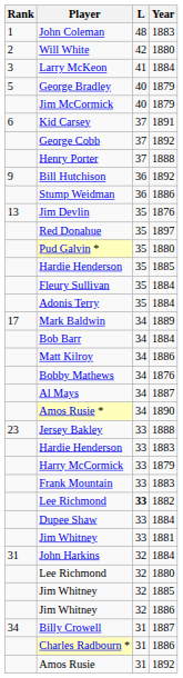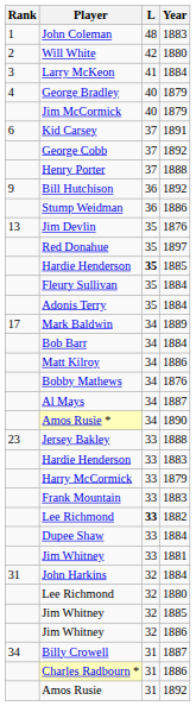 <table class="wikitable" style="float:left;">
 <tr style="white-space:nowrap;">
 <th>Rank</th>
 <th>Player</th>
 <th>L</th>
 <th>Year</th>
 </tr>
 <tr>
 <td>1</td>
 <td><a href='#'>John Coleman</a></td>
 <td>48</td>
 <td>1883</td>
 </tr>
 <tr>
 <td>2</td>
 <td><a href='#'>Will White</a></td>
 <td>42</td>
 <td>1880</td>
 </tr>
 <tr>
 <td>3</td>
 <td><a href='#'>Larry McKeon</a></td>
 <td>41</td>
 <td>1884</td>
 </tr>
 <tr>
-<td>5</td>
+<td>4</td>
 <td><a href='#'>George Bradley</a></td>
 <td>40</td>
 <td>1879</td>
 </tr>
 <tr>
 <td></td>
 <td><a href='#'>Jim McCormick</a></td>
 <td>40</td>
 <td>1879</td>
 </tr>
 <tr>
 <td>6</td>
 <td><a href='#'>Kid Carsey</a></td>
 <td>37</td>
 <td>1891</td>
 </tr>
 <tr>
 <td></td>
 <td><a href='#'>George Cobb</a></td>
 <td>37</td>
 <td>1892</td>
 </tr>
 <tr>
 <td></td>
 <td><a href='#'>Henry Porter</a></td>
 <td>37</td>
 <td>1888</td>
 </tr>
 <tr>
 <td>9</td>
 <td><a href='#'>Bill Hutchison</a></td>
 <td>36</td>
 <td>1892</td>
 </tr>
 <tr>
 <td></td>
 <td><a href='#'>Stump Weidman</a></td>
 <td>36</td>
 <td>1886</td>
 </tr>
 <tr>
 <td>13</td>
 <td><a href='#'>Jim Devlin</a></td>
 <td>35</td>
 <td>1876</td>
 </tr>
 <tr>
 <td></td>
 <td><a href='#'>Red Donahue</a></td>
 <td>35</td>
 <td>1897</td>
 </tr>
 <tr>
 <td></td>
-<td style="background:#ffffbb;"><a href='#'>Pud Galvin</a> *</td>
-<td>35</td>
-<td>1880</td>
-</tr>
-<tr>
-<td></td>
 <td><a href='#'>Hardie Henderson</a></td>
-<td>35</td>
+<td><strong>35</strong></td>
 <td>1885</td>
 </tr>
 <tr>
 <td></td>
 <td><a href='#'>Fleury Sullivan</a></td>
 <td>35</td>
 <td>1884</td>
 </tr>
 <tr>
 <td></td>
 <td><a href='#'>Adonis Terry</a></td>
 <td>35</td>
 <td>1884</td>
 </tr>
 <tr>
 <td>17</td>
 <td><a href='#'>Mark Baldwin</a></td>
 <td>34</td>
 <td>1889</td>
 </tr>
 <tr>
 <td></td>
 <td><a href='#'>Bob Barr</a></td>
 <td>34</td>
 <td>1884</td>
 </tr>
 <tr>
 <td></td>
 <td><a href='#'>Matt Kilroy</a></td>
 <td>34</td>
 <td>1886</td>
 </tr>
 <tr>
 <td></td>
 <td><a href='#'>Bobby Mathews</a></td>
 <td>34</td>
 <td>1876</td>
 </tr>
 <tr>
 <td></td>
 <td><a href='#'>Al Mays</a></td>
 <td>34</td>
 <td>1887</td>
 </tr>
 <tr>
 <td></td>
 <td style="background:#ffffbb;"><a href='#'>Amos Rusie</a> *</td>
 <td>34</td>
 <td>1890</td>
 </tr>
 <tr>
 <td>23</td>
 <td><a href='#'>Jersey Bakley</a></td>
 <td>33</td>
 <td>1888</td>
 </tr>
 <tr>
 <td></td>
 <td><a href='#'>Hardie Henderson</a></td>
 <td>33</td>
 <td>1883</td>
 </tr>
 <tr>
 <td></td>
 <td><a href='#'>Harry McCormick</a></td>
 <td>33</td>
 <td>1879</td>
 </tr>
 <tr>
 <td></td>
 <td><a href='#'>Frank Mountain</a></td>
 <td>33</td>
 <td>1883</td>
 </tr>
 <tr>
 <td></td>
 <td><a href='#'>Lee Richmond</a></td>
 <td><strong>33</strong></td>
 <td>1882</td>
 </tr>
 <tr>
 <td></td>
 <td><a href='#'>Dupee Shaw</a></td>
 <td>33</td>
 <td>1884</td>
 </tr>
 <tr>
 <td></td>
 <td><a href='#'>Jim Whitney</a></td>
 <td>33</td>
 <td>1881</td>
 </tr>
 <tr>
 <td>31</td>
 <td><a href='#'>John Harkins</a></td>
 <td>32</td>
 <td>1884</td>
 </tr>
 <tr>
 <td></td>
 <td>Lee Richmond</td>
 <td>32</td>
 <td>1880</td>
 </tr>
 <tr>
 <td></td>
 <td>Jim Whitney</td>
 <td>32</td>
 <td>1885</td>
 </tr>
 <tr>
 <td></td>
 <td>Jim Whitney</td>
 <td>32</td>
 <td>1886</td>
 </tr>
 <tr>
 <td>34</td>
 <td><a href='#'>Billy Crowell</a></td>
 <td>31</td>
 <td>1887</td>
 </tr>
 <tr>
 <td></td>
 <td style="background:#ffffbb;"><a href='#'>Charles Radbourn</a> *</td>
 <td>31</td>
 <td>1886</td>
 </tr>
 <tr>
 <td></td>
 <td>Amos Rusie</td>
 <td>31</td>
 <td>1892</td>
 </tr>
 </table>
